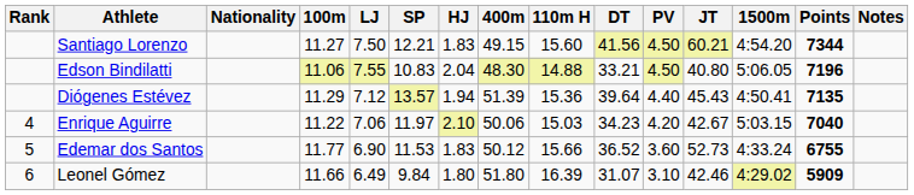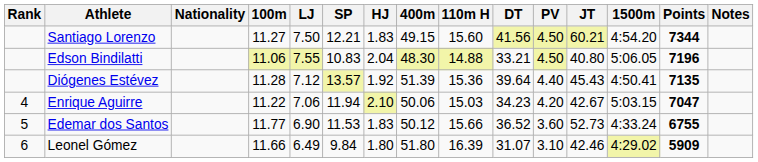 <table class="wikitable sortable" style=" text-align:center;">
 <tr>
 <th>Rank</th>
 <th>Athlete</th>
 <th>Nationality</th>
 <th>100m</th>
 <th>LJ</th>
 <th>SP</th>
 <th>HJ</th>
 <th>400m</th>
 <th>110m H</th>
 <th>DT</th>
 <th>PV</th>
 <th>JT</th>
 <th>1500m</th>
 <th>Points</th>
 <th>Notes</th>
 </tr>
 <tr>
 <td></td>
 <td align=left><a href='#'>Santiago Lorenzo</a></td>
 <td align=left></td>
 <td>11.27</td>
 <td>7.50</td>
 <td>12.21</td>
 <td>1.83</td>
 <td>49.15</td>
 <td>15.60</td>
 <td bgcolor=#F2F5A9>41.56</td>
 <td bgcolor=#F2F5A9>4.50</td>
 <td bgcolor=#F2F5A9>60.21</td>
 <td>4:54.20</td>
 <td><strong>7344</strong></td>
 <td></td>
 </tr>
 <tr>
 <td></td>
 <td align=left><a href='#'>Edson Bindilatti</a></td>
 <td align=left></td>
 <td bgcolor=#F2F5A9>11.06</td>
 <td bgcolor=#F2F5A9>7.55</td>
 <td>10.83</td>
 <td>2.04</td>
 <td bgcolor=#F2F5A9>48.30</td>
 <td bgcolor=#F2F5A9>14.88</td>
 <td>33.21</td>
 <td bgcolor=#F2F5A9>4.50</td>
 <td>40.80</td>
 <td>5:06.05</td>
 <td><strong>7196</strong></td>
 <td></td>
 </tr>
 <tr>
 <td></td>
 <td align=left><a href='#'>Diógenes Estévez</a></td>
 <td align=left></td>
-<td>11.29</td>
+<td>11.28</td>
 <td>7.12</td>
 <td bgcolor=#F2F5A9>13.57</td>
-<td>1.94</td>
+<td>1.92</td>
 <td>51.39</td>
 <td>15.36</td>
 <td>39.64</td>
 <td>4.40</td>
 <td>45.43</td>
 <td>4:50.41</td>
 <td><strong>7135</strong></td>
 <td></td>
 </tr>
 <tr>
 <td>4</td>
 <td align=left><a href='#'>Enrique Aguirre</a></td>
 <td align=left></td>
 <td>11.22</td>
 <td>7.06</td>
-<td>11.97</td>
+<td>11.94</td>
 <td bgcolor=#F2F5A9>2.10</td>
 <td>50.06</td>
 <td>15.03</td>
 <td>34.23</td>
 <td>4.20</td>
 <td>42.67</td>
 <td>5:03.15</td>
-<td><strong>7040</strong></td>
+<td><strong>7047</strong></td>
 <td></td>
 </tr>
 <tr>
 <td>5</td>
 <td align=left><a href='#'>Edemar dos Santos</a></td>
 <td align=left></td>
 <td>11.77</td>
 <td>6.90</td>
 <td>11.53</td>
 <td>1.83</td>
 <td>50.12</td>
 <td>15.66</td>
 <td>36.52</td>
 <td>3.60</td>
 <td>52.73</td>
 <td>4:33.24</td>
 <td><strong>6755</strong></td>
 <td></td>
 </tr>
 <tr>
 <td>6</td>
 <td align=left>Leonel Gómez</td>
 <td align="left"></td>
 <td>11.66</td>
 <td>6.49</td>
 <td>9.84</td>
 <td>1.80</td>
 <td>51.80</td>
 <td>16.39</td>
 <td>31.07</td>
 <td>3.10</td>
 <td>42.46</td>
 <td bgcolor=#F2F5A9>4:29.02</td>
 <td><strong>5909</strong></td>
 <td></td>
 </tr>
 </table>
